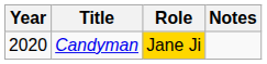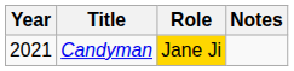 <table class="wikitable">
 <tr>
 <th>Year</th>
 <th>Title</th>
 <th>Role</th>
 <th>Notes</th>
 </tr>
 <tr>
-<td>2020</td>
+<td>2021</td>
 <td><a href='#'><em>Candyman</em></a></td>
 <td style="background: gold;">Jane Ji</td>
 <td></td>
 </tr>
 </table>
